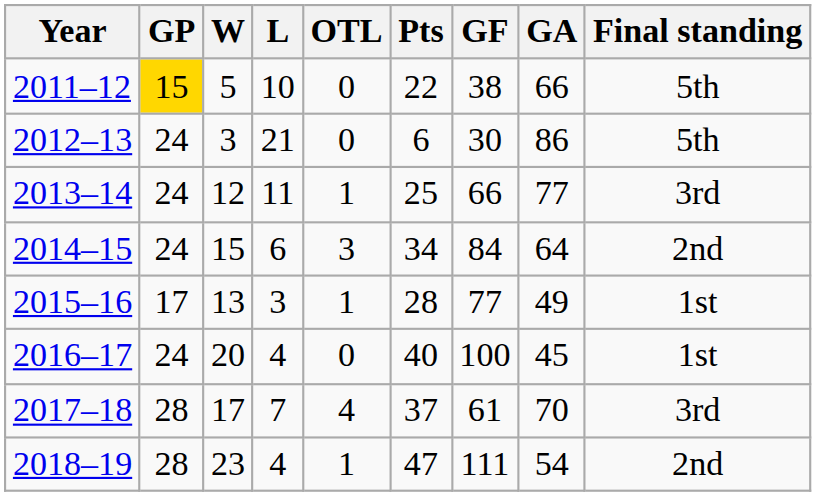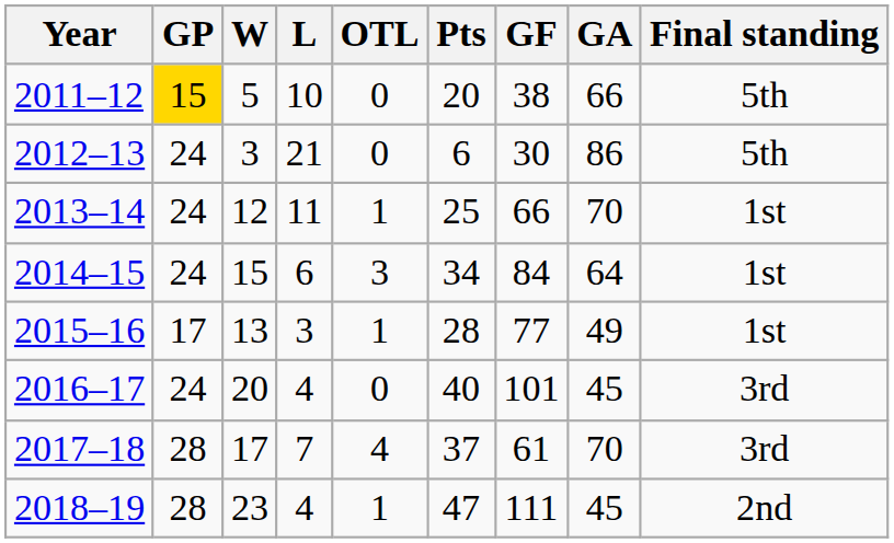 <table class="wikitable sortable" style="text-align:center">
 <tr>
 <th>Year</th>
 <th title="Games played" class="unsortable">GP</th>
 <th title="Wins">W</th>
 <th title="Losses">L</th>
 <th title="Overtime Losses">OTL</th>
 <th title="Points">Pts</th>
 <th title="Goals for">GF</th>
 <th title="Goals against">GA</th>
 <th>Final standing</th>
 </tr>
 <tr>
 <td align=left><a href='#'>2011–12</a></td>
 <td style="background: gold;">15</td>
 <td>5</td>
 <td>10</td>
 <td>0</td>
-<td>22</td>
+<td>20</td>
 <td>38</td>
 <td>66</td>
 <td>5th</td>
 </tr>
 <tr>
 <td align=left><a href='#'>2012–13</a></td>
 <td>24</td>
 <td>3</td>
 <td>21</td>
 <td>0</td>
 <td>6</td>
 <td>30</td>
 <td>86</td>
 <td>5th</td>
 </tr>
 <tr>
 <td align=left><a href='#'>2013–14</a></td>
 <td>24</td>
 <td>12</td>
 <td>11</td>
 <td>1</td>
 <td>25</td>
 <td>66</td>
-<td>77</td>
-<td>3rd</td>
+<td>70</td>
+<td>1st</td>
 </tr>
 <tr>
 <td align=left><a href='#'>2014–15</a></td>
 <td>24</td>
 <td>15</td>
 <td>6</td>
 <td>3</td>
 <td>34</td>
 <td>84</td>
 <td>64</td>
-<td>2nd</td>
+<td>1st</td>
 </tr>
 <tr>
 <td align=left><a href='#'>2015–16</a></td>
 <td>17</td>
 <td>13</td>
 <td>3</td>
 <td>1</td>
 <td>28</td>
 <td>77</td>
 <td>49</td>
 <td>1st</td>
 </tr>
 <tr>
 <td align=left><a href='#'>2016–17</a></td>
 <td>24</td>
 <td>20</td>
 <td>4</td>
 <td>0</td>
 <td>40</td>
-<td>100</td>
+<td>101</td>
 <td>45</td>
-<td>1st</td>
+<td>3rd</td>
 </tr>
 <tr>
 <td align=left><a href='#'>2017–18</a></td>
 <td>28</td>
 <td>17</td>
 <td>7</td>
 <td>4</td>
 <td>37</td>
 <td>61</td>
 <td>70</td>
 <td>3rd</td>
 </tr>
 <tr>
 <td align=left><a href='#'>2018–19</a></td>
 <td>28</td>
 <td>23</td>
 <td>4</td>
 <td>1</td>
 <td>47</td>
 <td>111</td>
-<td>54</td>
+<td>45</td>
 <td>2nd</td>
 </tr>
 </table>
